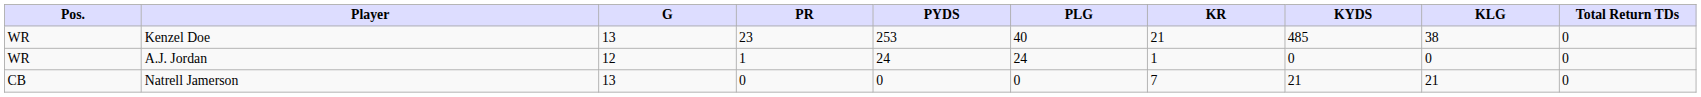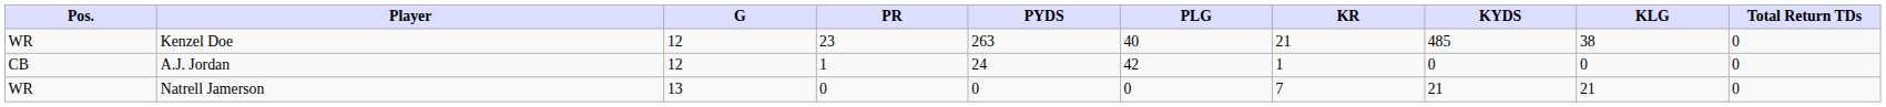 <table class="wikitable sortable">
 <tr>
 <th style="background:#ddf; width:6%;">Pos.</th>
 <th style="background:#ddf; width:20%;">Player</th>
 <th style="background:#ddf; width:6%;">G</th>
 <th style="background:#ddf; width:6%;">PR</th>
 <th style="background:#ddf; width:6%;">PYDS</th>
 <th style="background:#ddf; width:6%;">PLG</th>
 <th style="background:#ddf; width:6%;">KR</th>
 <th style="background:#ddf; width:6%;">KYDS</th>
 <th style="background:#ddf; width:6%;">KLG</th>
 <th style="background:#ddf; width:6%;">Total Return TDs</th>
 </tr>
 <tr>
 <td>WR</td>
 <td>Kenzel Doe</td>
-<td>13</td>
+<td>12</td>
 <td>23</td>
-<td>253</td>
+<td>263</td>
 <td>40</td>
 <td>21</td>
 <td>485</td>
 <td>38</td>
 <td>0</td>
 </tr>
 <tr>
-<td>WR</td>
+<td>CB</td>
 <td>A.J. Jordan</td>
 <td>12</td>
 <td>1</td>
 <td>24</td>
-<td>24</td>
+<td>42</td>
 <td>1</td>
 <td>0</td>
 <td>0</td>
 <td>0</td>
 </tr>
 <tr>
-<td>CB</td>
+<td>WR</td>
 <td>Natrell Jamerson</td>
 <td>13</td>
 <td>0</td>
 <td>0</td>
 <td>0</td>
 <td>7</td>
 <td>21</td>
 <td>21</td>
 <td>0</td>
 </tr>
 </table>
